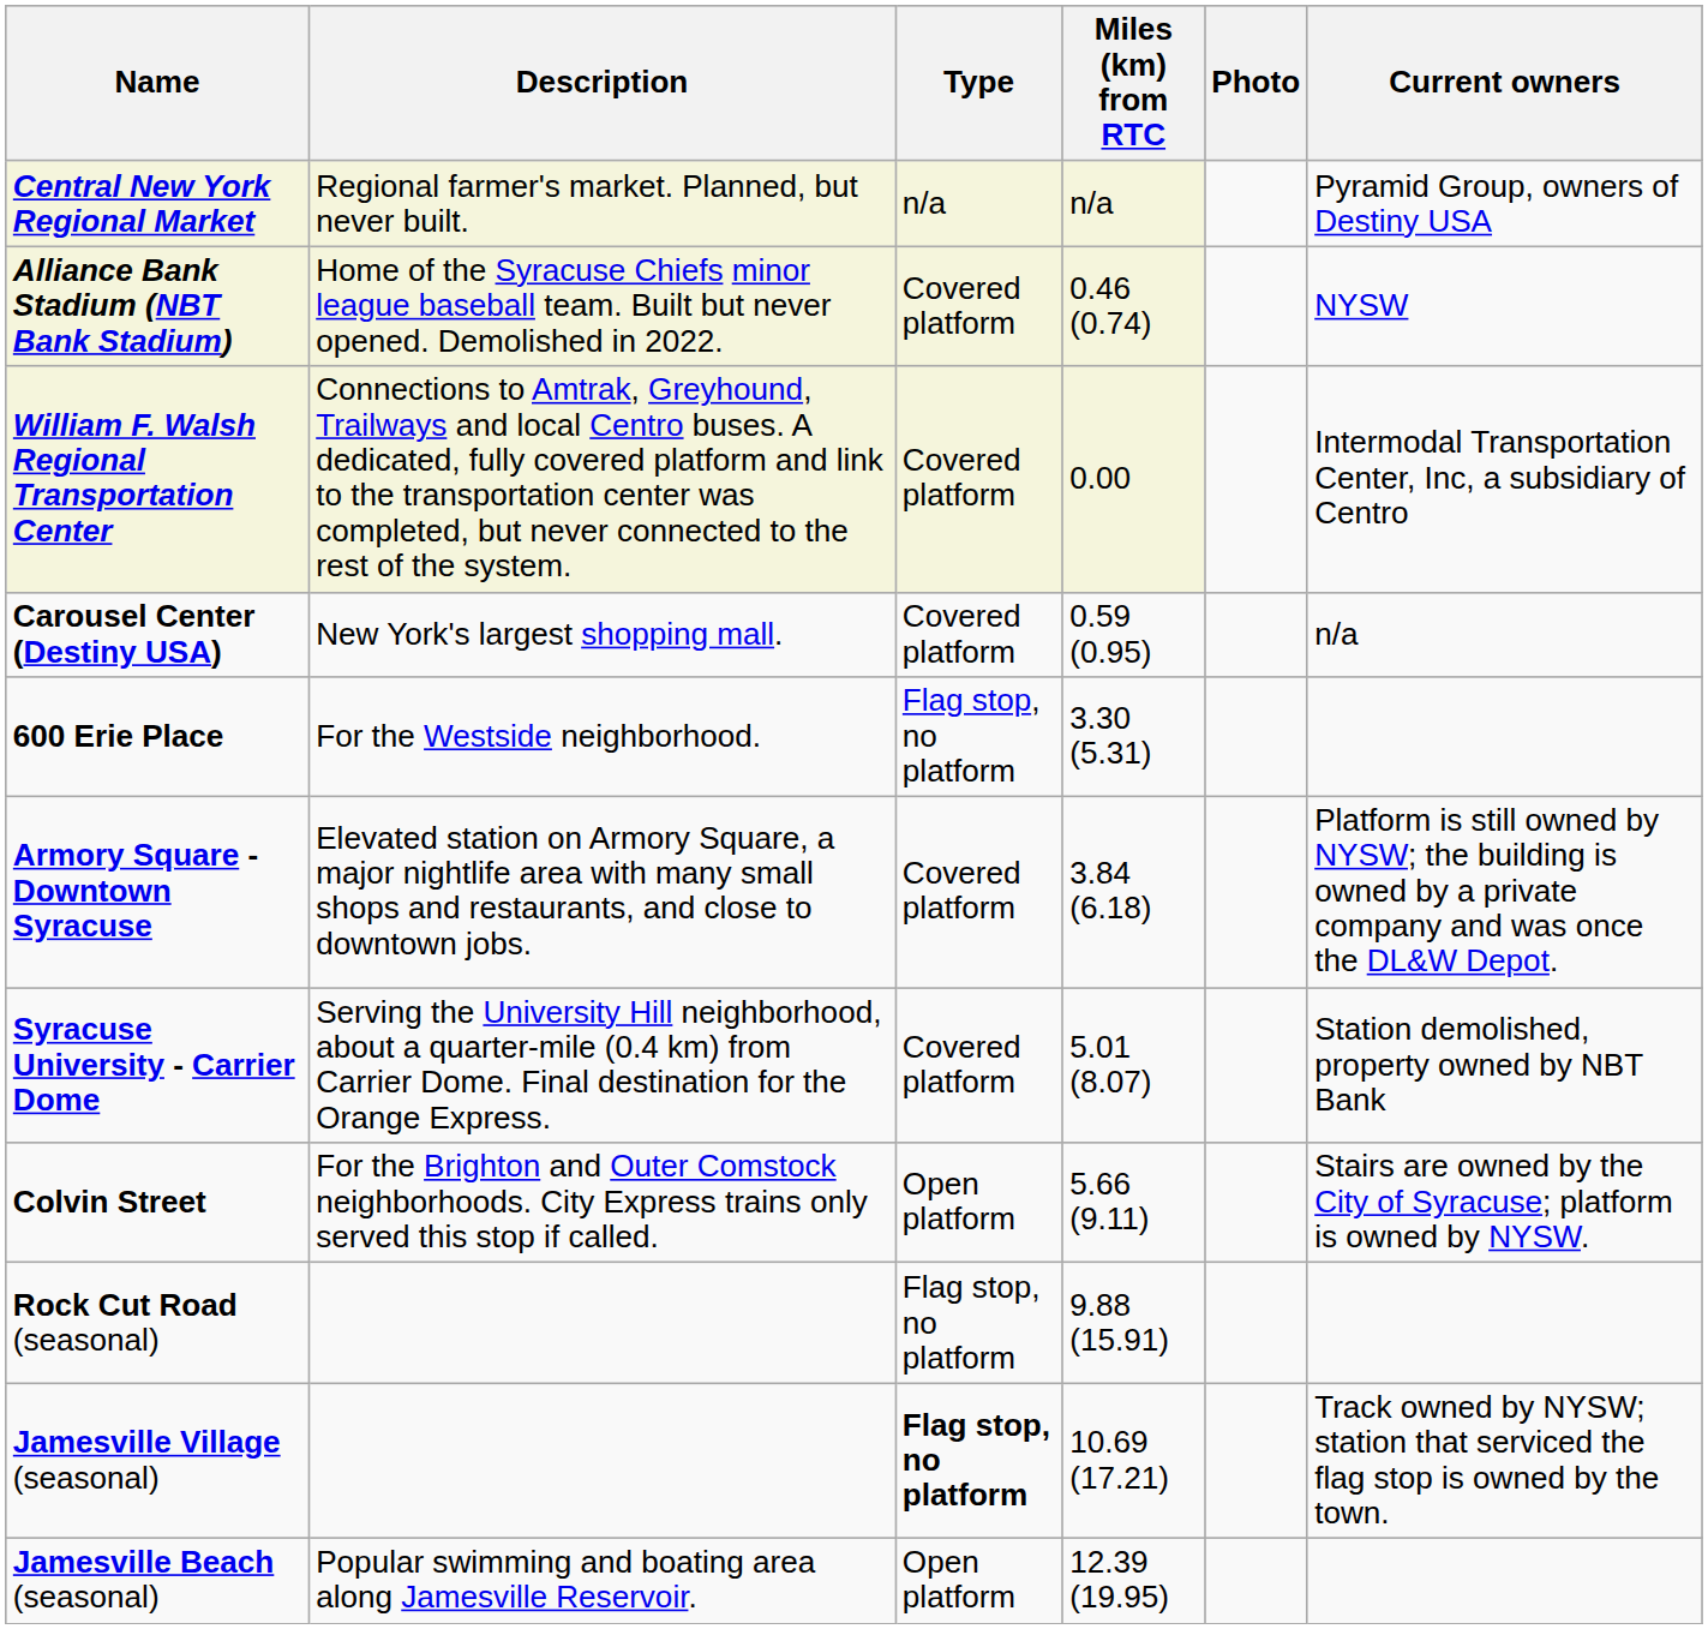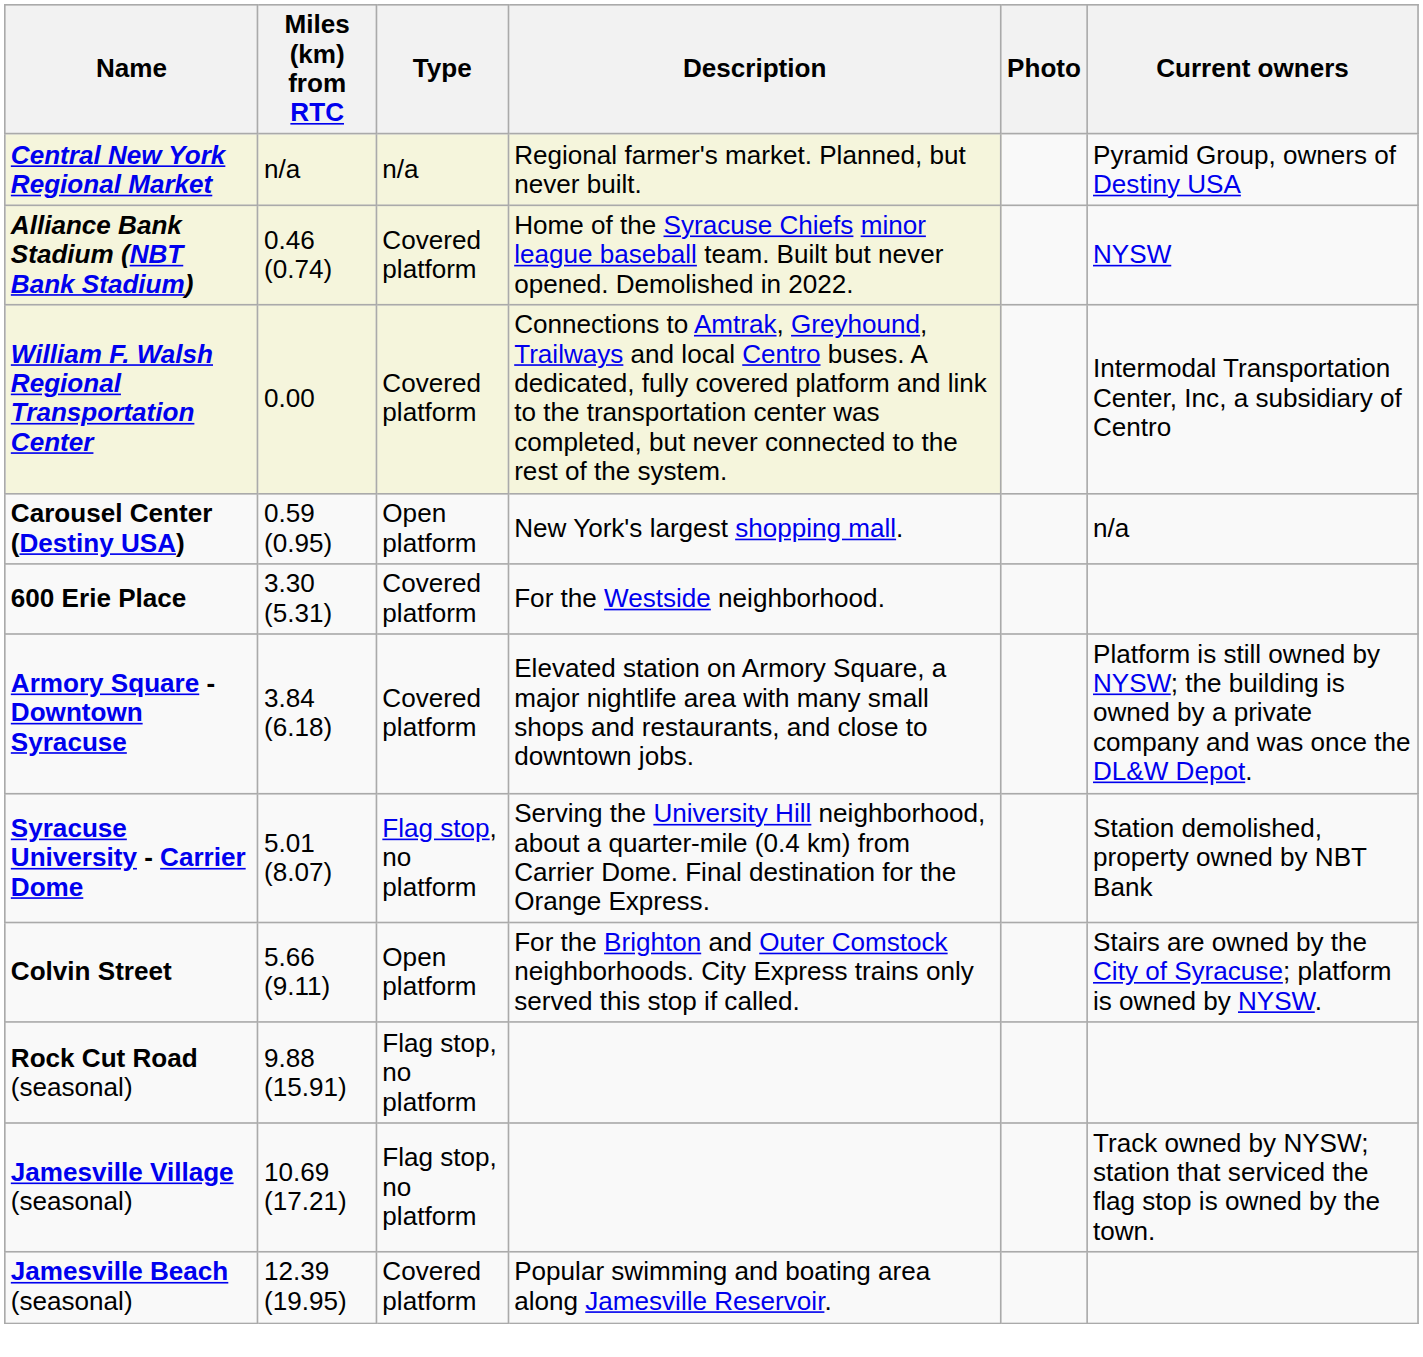 <table class="wikitable" border="1">
 <tr>
 <th>Name</th>
+<th>Miles (km) from <a href='#'>RTC</a></th>
+<th>Type</th>
 <th>Description</th>
-<th>Type</th>
-<th>Miles (km) from <a href='#'>RTC</a></th>
 <th>Photo</th>
 <th>Current owners</th>
 </tr>
 <tr>
 <td bgcolor="#F5F5DC"><strong><em><a href='#'>Central New York Regional Market</a></em></strong></td>
-<td bgcolor="#F5F5DC">Regional farmer's market. Planned, but never built.</td>
 <td bgcolor="#F5F5DC">n/a</td>
 <td bgcolor="#F5F5DC">n/a</td>
+<td bgcolor="#F5F5DC">Regional farmer's market. Planned, but never built.</td>
 <td></td>
 <td>Pyramid Group, owners of <a href='#'>Destiny USA</a></td>
 </tr>
 <tr>
 <td bgcolor="#F5F5DC"><strong><em>Alliance Bank Stadium (<a href='#'>NBT Bank Stadium</a>)</em></strong></td>
+<td bgcolor="#F5F5DC">0.46<br>(0.74)</td>
+<td bgcolor="#F5F5DC">Covered platform</td>
 <td bgcolor="#F5F5DC">Home of the <a href='#'>Syracuse Chiefs</a> <a href='#'>minor league baseball</a> team. Built but never opened. Demolished in 2022.</td>
-<td bgcolor="#F5F5DC">Covered platform</td>
-<td bgcolor="#F5F5DC">0.46<br>(0.74)</td>
 <td></td>
 <td><a href='#'>NYSW</a></td>
 </tr>
 <tr>
 <td bgcolor="#F5F5DC"><strong><em><a href='#'>William F. Walsh Regional Transportation Center</a></em></strong></td>
+<td bgcolor="#F5F5DC">0.00</td>
+<td bgcolor="#F5F5DC">Covered platform</td>
 <td bgcolor="#F5F5DC">Connections to <a href='#'>Amtrak</a>, <a href='#'>Greyhound</a>, <a href='#'>Trailways</a> and local <a href='#'>Centro</a> buses. A dedicated, fully covered platform and link to the transportation center was completed, but never connected to the rest of the system.</td>
-<td bgcolor="#F5F5DC">Covered platform</td>
-<td bgcolor="#F5F5DC">0.00</td>
 <td></td>
 <td>Intermodal Transportation Center, Inc, a subsidiary of Centro</td>
 </tr>
 <tr>
 <td><strong>Carousel Center (<a href='#'>Destiny USA</a>)</strong></td>
+<td>0.59<br>(0.95)</td>
+<td>Open platform</td>
 <td>New York's largest <a href='#'>shopping mall</a>.</td>
-<td>Covered platform</td>
-<td>0.59<br>(0.95)</td>
 <td></td>
 <td>n/a</td>
 </tr>
 <tr>
 <td><strong>600 Erie Place</strong></td>
+<td>3.30<br>(5.31)</td>
+<td>Covered platform</td>
 <td>For the <a href='#'>Westside</a> neighborhood.</td>
-<td><a href='#'>Flag stop</a>, no platform</td>
-<td>3.30<br>(5.31)</td>
 <td></td>
 <td></td>
 </tr>
 <tr>
 <td><strong><a href='#'>Armory Square</a> - <a href='#'>Downtown Syracuse</a></strong></td>
+<td>3.84<br>(6.18)</td>
+<td>Covered platform</td>
 <td>Elevated station on Armory Square, a major nightlife area with many small shops and restaurants, and close to downtown jobs.</td>
-<td>Covered platform</td>
-<td>3.84<br>(6.18)</td>
 <td></td>
 <td>Platform is still owned by <a href='#'>NYSW</a>; the building is owned by a private company and was once the <a href='#'>DL&W Depot</a>.</td>
 </tr>
 <tr>
 <td><strong><a href='#'>Syracuse University</a> - <a href='#'>Carrier Dome</a></strong></td>
+<td>5.01<br>(8.07)</td>
+<td><a href='#'>Flag stop</a>, no platform</td>
 <td>Serving the <a href='#'>University Hill</a> neighborhood, about a quarter-mile (0.4 km) from Carrier Dome. Final destination for the Orange Express.</td>
-<td>Covered platform</td>
-<td>5.01<br>(8.07)</td>
 <td></td>
 <td>Station demolished, property owned by NBT Bank</td>
 </tr>
 <tr>
 <td><strong>Colvin Street</strong></td>
+<td>5.66<br>(9.11)</td>
+<td>Open platform</td>
 <td>For the <a href='#'>Brighton</a> and <a href='#'>Outer Comstock</a> neighborhoods. City Express trains only served this stop if called.</td>
-<td>Open platform</td>
-<td>5.66<br>(9.11)</td>
 <td></td>
 <td>Stairs are owned by the <a href='#'>City of Syracuse</a>; platform is owned by <a href='#'>NYSW</a>.</td>
 </tr>
 <tr>
 <td><strong>Rock Cut Road</strong> (seasonal)</td>
+<td>9.88<br>(15.91)</td>
+<td>Flag stop, no platform</td>
 <td></td>
-<td>Flag stop, no platform</td>
-<td>9.88<br>(15.91)</td>
 <td></td>
 <td></td>
 </tr>
 <tr>
 <td><strong><a href='#'>Jamesville Village</a></strong> (seasonal)</td>
+<td>10.69<br>(17.21)</td>
+<td>Flag stop, no platform</td>
 <td></td>
-<td><strong>Flag stop, no platform</strong></td>
-<td>10.69<br>(17.21)</td>
 <td></td>
 <td>Track owned by NYSW; station that serviced the flag stop is owned by the town.</td>
 </tr>
 <tr>
 <td><strong><a href='#'>Jamesville Beach</a></strong> (seasonal)</td>
+<td>12.39<br>(19.95)</td>
+<td>Covered platform</td>
 <td>Popular swimming and boating area along <a href='#'>Jamesville Reservoir</a>.</td>
-<td>Open platform</td>
-<td>12.39<br>(19.95)</td>
 <td></td>
 <td></td>
 </tr>
 </table>
